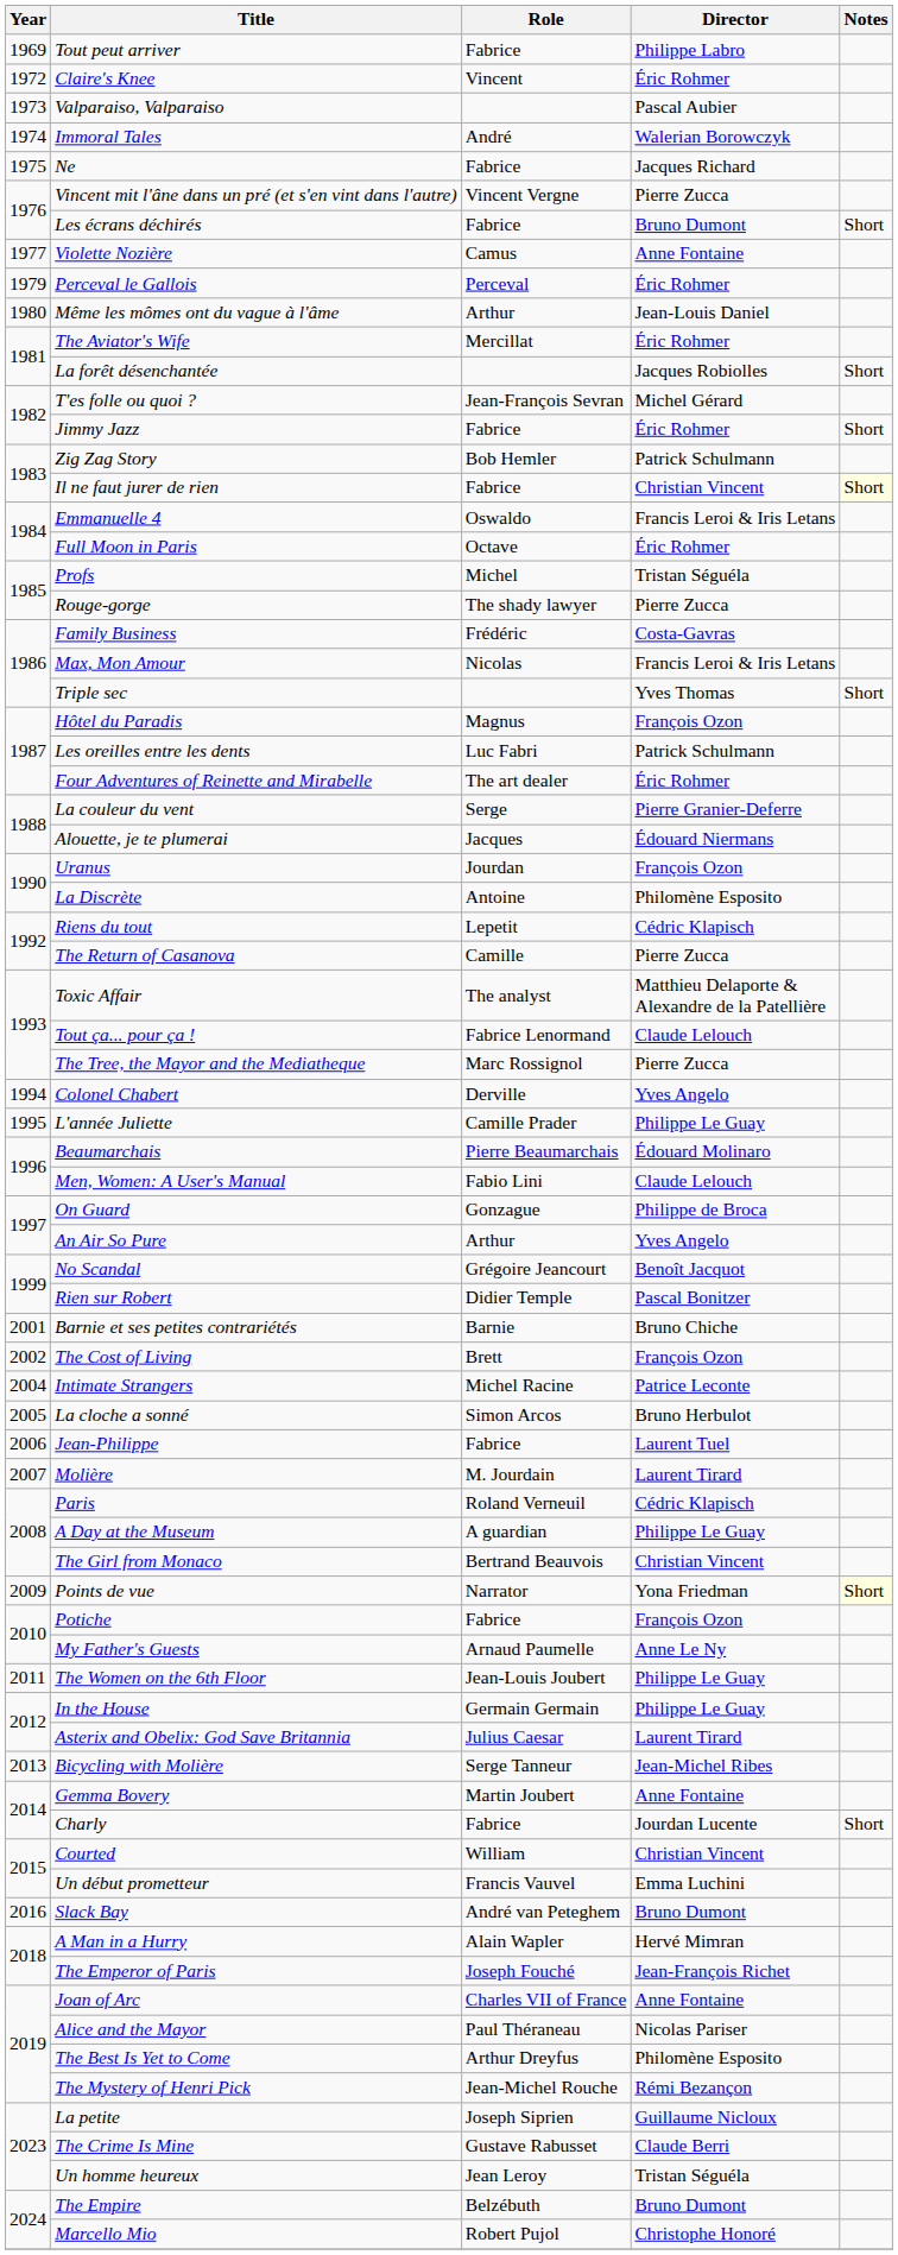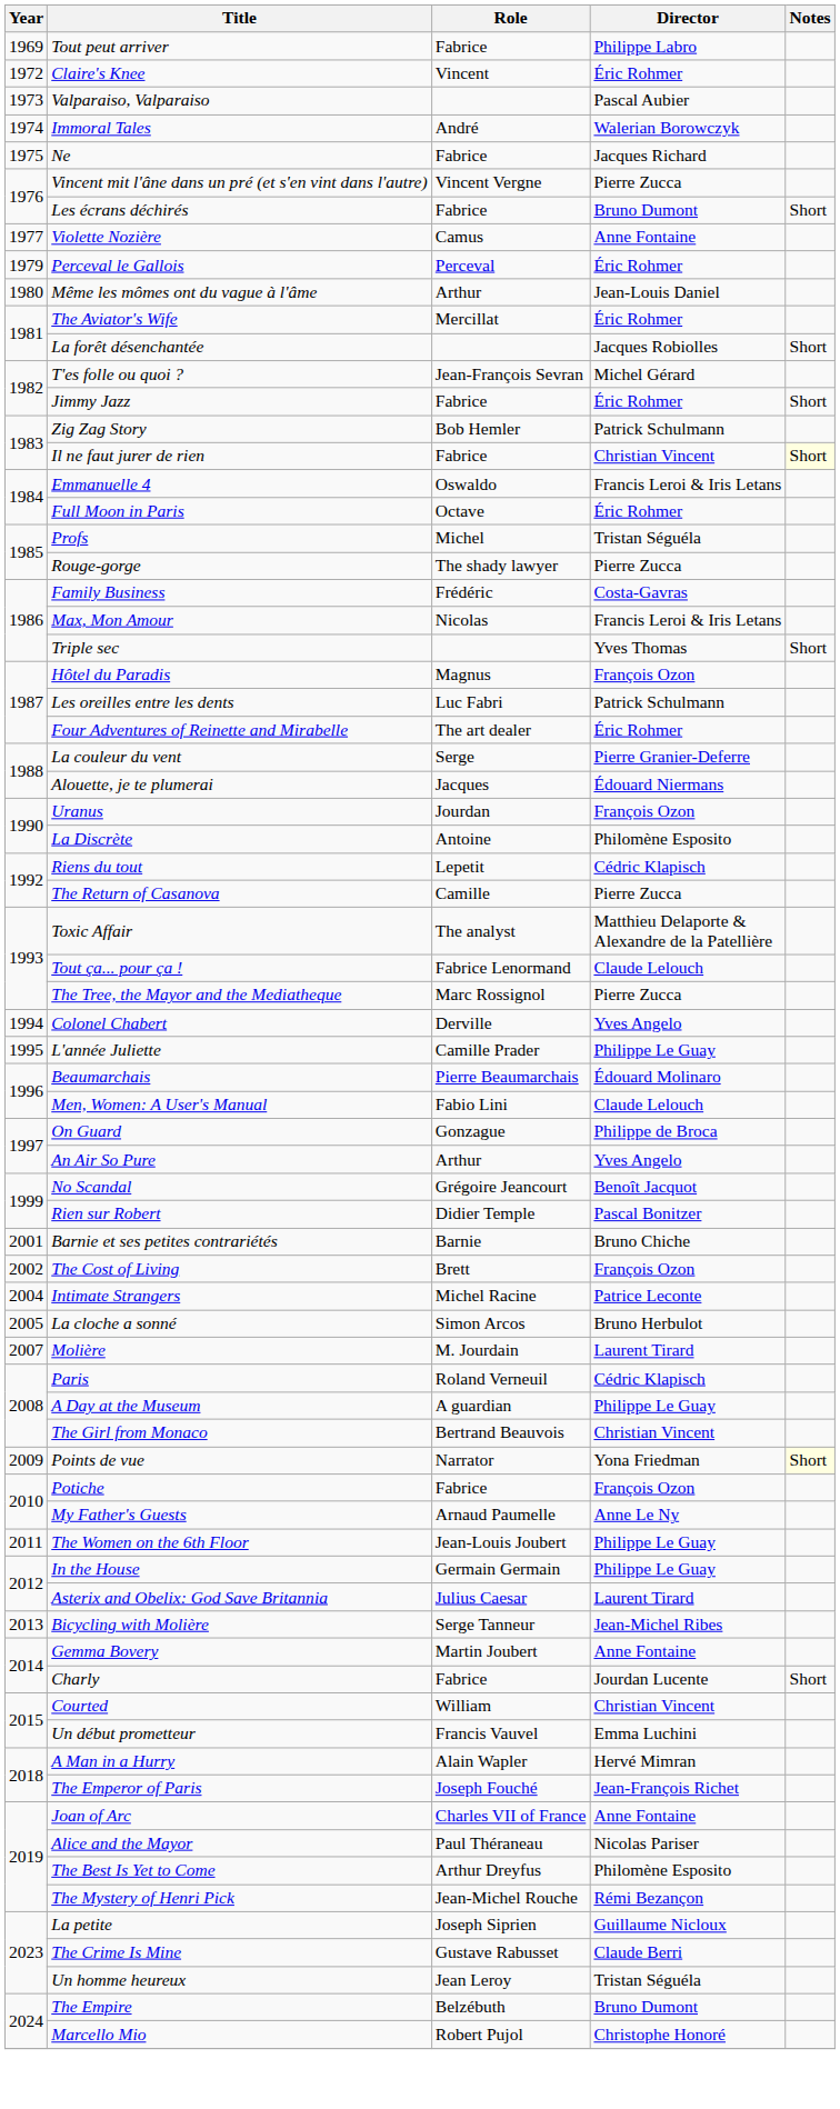 <table class="wikitable">
 <tr>
 <th>Year</th>
 <th>Title</th>
 <th>Role</th>
 <th>Director</th>
 <th>Notes</th>
 </tr>
 <tr>
 <td>1969</td>
 <td><em>Tout peut arriver</em></td>
 <td>Fabrice</td>
 <td><a href='#'>Philippe Labro</a></td>
 <td></td>
 </tr>
 <tr>
 <td>1972</td>
 <td><em><a href='#'>Claire's Knee</a></em></td>
 <td>Vincent</td>
 <td><a href='#'>Éric Rohmer</a></td>
 <td></td>
 </tr>
 <tr>
 <td>1973</td>
 <td><em>Valparaiso, Valparaiso</em></td>
 <td></td>
 <td>Pascal Aubier</td>
 <td></td>
 </tr>
 <tr>
 <td>1974</td>
 <td><em><a href='#'>Immoral Tales</a></em></td>
 <td>André</td>
 <td><a href='#'>Walerian Borowczyk</a></td>
 <td></td>
 </tr>
 <tr>
 <td>1975</td>
 <td><em>Ne</em></td>
 <td>Fabrice</td>
 <td>Jacques Richard</td>
 <td></td>
 </tr>
 <tr>
 <td rowspan=2>1976</td>
 <td><em>Vincent mit l'âne dans un pré (et s'en vint dans l'autre)</em></td>
 <td>Vincent Vergne</td>
 <td>Pierre Zucca</td>
 <td></td>
 </tr>
 <tr>
 <td><em>Les écrans déchirés</em></td>
 <td>Fabrice</td>
 <td><a href='#'>Bruno Dumont</a></td>
 <td>Short</td>
 </tr>
 <tr>
 <td>1977</td>
 <td><em><a href='#'>Violette Nozière</a></em></td>
 <td>Camus</td>
 <td><a href='#'>Anne Fontaine</a></td>
 <td></td>
 </tr>
 <tr>
 <td>1979</td>
 <td><em><a href='#'>Perceval le Gallois</a></em></td>
 <td><a href='#'>Perceval</a></td>
 <td><a href='#'>Éric Rohmer</a></td>
 <td></td>
 </tr>
 <tr>
 <td>1980</td>
 <td><em>Même les mômes ont du vague à l'âme</em></td>
 <td>Arthur</td>
 <td>Jean-Louis Daniel</td>
 <td></td>
 </tr>
 <tr>
 <td rowspan=2>1981</td>
 <td><em><a href='#'>The Aviator's Wife</a></em></td>
 <td>Mercillat</td>
 <td><a href='#'>Éric Rohmer</a></td>
 <td></td>
 </tr>
 <tr>
 <td><em>La forêt désenchantée</em></td>
 <td></td>
 <td>Jacques Robiolles</td>
 <td>Short</td>
 </tr>
 <tr>
 <td rowspan=2>1982</td>
 <td><em>T'es folle ou quoi ?</em></td>
 <td>Jean-François Sevran</td>
 <td>Michel Gérard</td>
 <td></td>
 </tr>
 <tr>
 <td><em>Jimmy Jazz</em></td>
 <td>Fabrice</td>
 <td><a href='#'>Éric Rohmer</a></td>
 <td>Short</td>
 </tr>
 <tr>
 <td rowspan=2>1983</td>
 <td><em>Zig Zag Story</em></td>
 <td>Bob Hemler</td>
 <td>Patrick Schulmann</td>
 <td></td>
 </tr>
 <tr>
 <td><em>Il ne faut jurer de rien</em></td>
 <td>Fabrice</td>
 <td><a href='#'>Christian Vincent</a></td>
 <td style="background: lightyellow;">Short</td>
 </tr>
 <tr>
 <td rowspan=2>1984</td>
 <td><em><a href='#'>Emmanuelle 4</a></em></td>
 <td>Oswaldo</td>
 <td>Francis Leroi & Iris Letans</td>
 <td></td>
 </tr>
 <tr>
 <td><em><a href='#'>Full Moon in Paris</a></em></td>
 <td>Octave</td>
 <td><a href='#'>Éric Rohmer</a></td>
 <td></td>
 </tr>
 <tr>
 <td rowspan=2>1985</td>
 <td><em><a href='#'>Profs</a></em></td>
 <td>Michel</td>
 <td>Tristan Séguéla</td>
 <td></td>
 </tr>
 <tr>
 <td><em>Rouge-gorge</em></td>
 <td>The shady lawyer</td>
 <td>Pierre Zucca</td>
 <td></td>
 </tr>
 <tr>
 <td rowspan=3>1986</td>
 <td><em><a href='#'>Family Business</a></em></td>
 <td>Frédéric</td>
 <td><a href='#'>Costa-Gavras</a></td>
 <td></td>
 </tr>
 <tr>
 <td><em><a href='#'>Max, Mon Amour</a></em></td>
 <td>Nicolas</td>
 <td>Francis Leroi & Iris Letans</td>
 <td></td>
 </tr>
 <tr>
 <td><em>Triple sec</em></td>
 <td></td>
 <td>Yves Thomas</td>
 <td>Short</td>
 </tr>
 <tr>
 <td rowspan=3>1987</td>
 <td><em><a href='#'>Hôtel du Paradis</a></em></td>
 <td>Magnus</td>
 <td><a href='#'>François Ozon</a></td>
 <td></td>
 </tr>
 <tr>
 <td><em>Les oreilles entre les dents</em></td>
 <td>Luc Fabri</td>
 <td>Patrick Schulmann</td>
 <td></td>
 </tr>
 <tr>
 <td><em><a href='#'>Four Adventures of Reinette and Mirabelle</a></em></td>
 <td>The art dealer</td>
 <td><a href='#'>Éric Rohmer</a></td>
 <td></td>
 </tr>
 <tr>
 <td rowspan=2>1988</td>
 <td><em>La couleur du vent</em></td>
 <td>Serge</td>
 <td><a href='#'>Pierre Granier-Deferre</a></td>
 <td></td>
 </tr>
 <tr>
 <td><em>Alouette, je te plumerai</em></td>
 <td>Jacques</td>
 <td><a href='#'>Édouard Niermans</a></td>
 <td></td>
 </tr>
 <tr>
 <td rowspan=2>1990</td>
 <td><em><a href='#'>Uranus</a></em></td>
 <td>Jourdan</td>
 <td><a href='#'>François Ozon</a></td>
 <td></td>
 </tr>
 <tr>
 <td><em><a href='#'>La Discrète</a></em></td>
 <td>Antoine</td>
 <td>Philomène Esposito</td>
 <td></td>
 </tr>
 <tr>
 <td rowspan=2>1992</td>
 <td><em><a href='#'>Riens du tout</a></em></td>
 <td>Lepetit</td>
 <td><a href='#'>Cédric Klapisch</a></td>
 <td></td>
 </tr>
 <tr>
 <td><em><a href='#'>The Return of Casanova</a></em></td>
 <td>Camille</td>
 <td>Pierre Zucca</td>
 <td></td>
 </tr>
 <tr>
 <td rowspan=3>1993</td>
 <td><em>Toxic Affair</em></td>
 <td>The analyst</td>
 <td>Matthieu Delaporte &<br> Alexandre de la Patellière</td>
 <td></td>
 </tr>
 <tr>
 <td><em><a href='#'>Tout ça... pour ça !</a></em></td>
 <td>Fabrice Lenormand</td>
 <td><a href='#'>Claude Lelouch</a></td>
 <td></td>
 </tr>
 <tr>
 <td><em><a href='#'>The Tree, the Mayor and the Mediatheque</a></em></td>
 <td>Marc Rossignol</td>
 <td>Pierre Zucca</td>
 <td></td>
 </tr>
 <tr>
 <td>1994</td>
 <td><em><a href='#'>Colonel Chabert</a></em></td>
 <td>Derville</td>
 <td><a href='#'>Yves Angelo</a></td>
 <td></td>
 </tr>
 <tr>
 <td>1995</td>
 <td><em>L'année Juliette</em></td>
 <td>Camille Prader</td>
 <td><a href='#'>Philippe Le Guay</a></td>
 <td></td>
 </tr>
 <tr>
 <td rowspan=2>1996</td>
 <td><em><a href='#'>Beaumarchais</a></em></td>
 <td><a href='#'>Pierre Beaumarchais</a></td>
 <td><a href='#'>Édouard Molinaro</a></td>
 <td></td>
 </tr>
 <tr>
 <td><em><a href='#'>Men, Women: A User's Manual</a></em></td>
 <td>Fabio Lini</td>
 <td><a href='#'>Claude Lelouch</a></td>
 <td></td>
 </tr>
 <tr>
 <td rowspan=2>1997</td>
 <td><em><a href='#'>On Guard</a></em></td>
 <td>Gonzague</td>
 <td><a href='#'>Philippe de Broca</a></td>
 <td></td>
 </tr>
 <tr>
 <td><em><a href='#'>An Air So Pure</a></em></td>
 <td>Arthur</td>
 <td><a href='#'>Yves Angelo</a></td>
 <td></td>
 </tr>
 <tr>
 <td rowspan=2>1999</td>
 <td><em><a href='#'>No Scandal</a></em></td>
 <td>Grégoire Jeancourt</td>
 <td><a href='#'>Benoît Jacquot</a></td>
 <td></td>
 </tr>
 <tr>
 <td><em><a href='#'>Rien sur Robert</a></em></td>
 <td>Didier Temple</td>
 <td><a href='#'>Pascal Bonitzer</a></td>
 <td></td>
 </tr>
 <tr>
 <td>2001</td>
 <td><em>Barnie et ses petites contrariétés</em></td>
 <td>Barnie</td>
 <td>Bruno Chiche</td>
 <td></td>
 </tr>
 <tr>
 <td>2002</td>
 <td><em><a href='#'>The Cost of Living</a></em></td>
 <td>Brett</td>
 <td><a href='#'>François Ozon</a></td>
 <td></td>
 </tr>
 <tr>
 <td>2004</td>
 <td><em><a href='#'>Intimate Strangers</a></em></td>
 <td>Michel Racine</td>
 <td><a href='#'>Patrice Leconte</a></td>
 <td></td>
 </tr>
 <tr>
 <td>2005</td>
 <td><em>La cloche a sonné</em></td>
 <td>Simon Arcos</td>
 <td>Bruno Herbulot</td>
 <td></td>
 </tr>
 <tr>
-<td>2006</td>
-<td><em><a href='#'>Jean-Philippe</a></em></td>
-<td>Fabrice</td>
-<td><a href='#'>Laurent Tuel</a></td>
-<td></td>
-</tr>
-<tr>
 <td>2007</td>
 <td><em><a href='#'>Molière</a></em></td>
 <td>M. Jourdain</td>
 <td><a href='#'>Laurent Tirard</a></td>
 <td></td>
 </tr>
 <tr>
 <td rowspan=3>2008</td>
 <td><em><a href='#'>Paris</a></em></td>
 <td>Roland Verneuil</td>
 <td><a href='#'>Cédric Klapisch</a></td>
 <td></td>
 </tr>
 <tr>
 <td><em><a href='#'>A Day at the Museum</a></em></td>
 <td>A guardian</td>
 <td><a href='#'>Philippe Le Guay</a></td>
 <td></td>
 </tr>
 <tr>
 <td><em><a href='#'>The Girl from Monaco</a></em></td>
 <td>Bertrand Beauvois</td>
 <td><a href='#'>Christian Vincent</a></td>
 <td></td>
 </tr>
 <tr>
 <td>2009</td>
 <td><em>Points de vue</em></td>
 <td>Narrator</td>
 <td>Yona Friedman</td>
 <td style="background: lightyellow;">Short</td>
 </tr>
 <tr>
 <td rowspan=2>2010</td>
 <td><em><a href='#'>Potiche</a></em></td>
 <td>Fabrice</td>
 <td><a href='#'>François Ozon</a></td>
 <td></td>
 </tr>
 <tr>
 <td><em><a href='#'>My Father's Guests</a></em></td>
 <td>Arnaud Paumelle</td>
 <td><a href='#'>Anne Le Ny</a></td>
 <td></td>
 </tr>
 <tr>
 <td>2011</td>
 <td><em><a href='#'>The Women on the 6th Floor</a></em></td>
 <td>Jean-Louis Joubert</td>
 <td><a href='#'>Philippe Le Guay</a></td>
 <td></td>
 </tr>
 <tr>
 <td rowspan=2>2012</td>
 <td><em><a href='#'>In the House</a></em></td>
 <td>Germain Germain</td>
 <td><a href='#'>Philippe Le Guay</a></td>
 <td></td>
 </tr>
 <tr>
 <td><em><a href='#'>Asterix and Obelix: God Save Britannia</a></em></td>
 <td><a href='#'>Julius Caesar</a></td>
 <td><a href='#'>Laurent Tirard</a></td>
 <td></td>
 </tr>
 <tr>
 <td>2013</td>
 <td><em><a href='#'>Bicycling with Molière</a></em></td>
 <td>Serge Tanneur</td>
 <td><a href='#'>Jean-Michel Ribes</a></td>
 <td></td>
 </tr>
 <tr>
 <td rowspan=2>2014</td>
 <td><em><a href='#'>Gemma Bovery</a></em></td>
 <td>Martin Joubert</td>
 <td><a href='#'>Anne Fontaine</a></td>
 <td></td>
 </tr>
 <tr>
 <td><em>Charly</em></td>
 <td>Fabrice</td>
 <td>Jourdan Lucente</td>
 <td>Short</td>
 </tr>
 <tr>
 <td rowspan=2>2015</td>
 <td><em><a href='#'>Courted</a></em></td>
 <td>William</td>
 <td><a href='#'>Christian Vincent</a></td>
 <td></td>
 </tr>
 <tr>
 <td><em>Un début prometteur</em></td>
 <td>Francis Vauvel</td>
 <td>Emma Luchini</td>
 <td></td>
 </tr>
 <tr>
-<td>2016</td>
-<td><em><a href='#'>Slack Bay</a></em></td>
-<td>André van Peteghem</td>
-<td><a href='#'>Bruno Dumont</a></td>
-<td></td>
-</tr>
-<tr>
 <td rowspan=2>2018</td>
 <td><em><a href='#'>A Man in a Hurry</a></em></td>
 <td>Alain Wapler</td>
 <td>Hervé Mimran</td>
 <td></td>
 </tr>
 <tr>
 <td><em><a href='#'>The Emperor of Paris</a></em></td>
 <td><a href='#'>Joseph Fouché</a></td>
 <td><a href='#'>Jean-François Richet</a></td>
 <td></td>
 </tr>
 <tr>
 <td rowspan=4>2019</td>
 <td><em><a href='#'>Joan of Arc</a></em></td>
 <td><a href='#'>Charles VII of France</a></td>
 <td><a href='#'>Anne Fontaine</a></td>
 <td></td>
 </tr>
 <tr>
 <td><em><a href='#'>Alice and the Mayor</a></em></td>
 <td>Paul Théraneau</td>
 <td>Nicolas Pariser</td>
 <td></td>
 </tr>
 <tr>
 <td><em><a href='#'>The Best Is Yet to Come</a></em></td>
 <td>Arthur Dreyfus</td>
 <td>Philomène Esposito</td>
 <td></td>
 </tr>
 <tr>
 <td><em><a href='#'>The Mystery of Henri Pick</a></em></td>
 <td>Jean-Michel Rouche</td>
 <td><a href='#'>Rémi Bezançon</a></td>
 <td></td>
 </tr>
 <tr>
 <td rowspan=3>2023</td>
 <td><em>La petite</em></td>
 <td>Joseph Siprien</td>
 <td><a href='#'>Guillaume Nicloux</a></td>
 <td></td>
 </tr>
 <tr>
 <td><em><a href='#'>The Crime Is Mine</a></em></td>
 <td>Gustave Rabusset</td>
 <td><a href='#'>Claude Berri</a></td>
 <td></td>
 </tr>
 <tr>
 <td><em>Un homme heureux</em></td>
 <td>Jean Leroy</td>
 <td>Tristan Séguéla</td>
 <td></td>
 </tr>
 <tr>
 <td rowspan=2>2024</td>
 <td><em><a href='#'>The Empire</a></em></td>
 <td>Belzébuth</td>
 <td><a href='#'>Bruno Dumont</a></td>
 <td></td>
 </tr>
 <tr>
 <td><em><a href='#'>Marcello Mio</a></em></td>
 <td>Robert Pujol</td>
 <td><a href='#'>Christophe Honoré</a></td>
 <td></td>
 </tr>
 <tr>
 </tr>
 </table>
